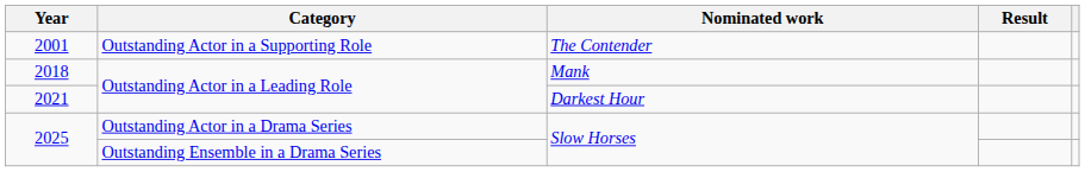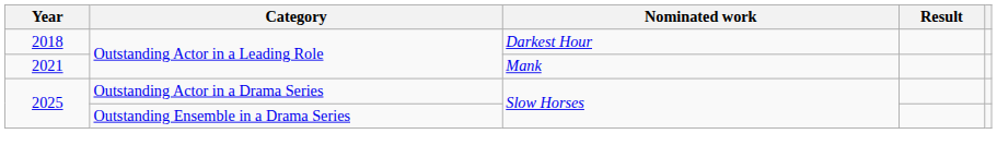 <table class=wikitable>
 <tr>
 <th scope="col" style="width:5em;">Year</th>
 <th scope="col" style="width:26em;">Category</th>
 <th scope="col" style="width:25em;">Nominated work</th>
 <th scope="col" style="width:5em;">Result</th>
 <th></th>
 </tr>
 <tr>
-<td style="text-align:center;"><a href='#'>2001</a></td>
-<td><a href='#'>Outstanding Actor in a Supporting Role</a></td>
-<td><em><a href='#'>The Contender</a></em></td>
-<td></td>
-<td style="text-align:center;"></td>
-</tr>
-<tr>
 <td style="text-align:center;"><a href='#'>2018</a></td>
 <td rowspan="2"><a href='#'>Outstanding Actor in a Leading Role</a></td>
-<td><em><a href='#'>Mank</a></em></td>
+<td><em><a href='#'>Darkest Hour</a></em></td>
 <td></td>
 <td style="text-align:center;"></td>
 </tr>
 <tr>
 <td style="text-align:center;"><a href='#'>2021</a></td>
-<td><em><a href='#'>Darkest Hour</a></em></td>
+<td><em><a href='#'>Mank</a></em></td>
 <td></td>
 <td style="text-align:center;"></td>
 </tr>
 <tr>
 <td style="text-align:center;", rowspan="2"><a href='#'>2025</a></td>
 <td><a href='#'>Outstanding Actor in a Drama Series</a></td>
 <td rowspan="2"><em><a href='#'>Slow Horses</a></em></td>
 <td></td>
 <td style="text-align:center;"></td>
 </tr>
 <tr>
 <td><a href='#'>Outstanding Ensemble in a Drama Series</a></td>
 <td></td>
 <td style="text-align:center;"></td>
 </tr>
 </table>
